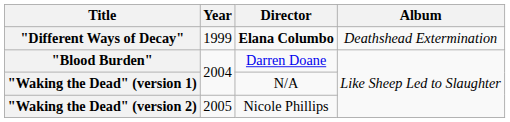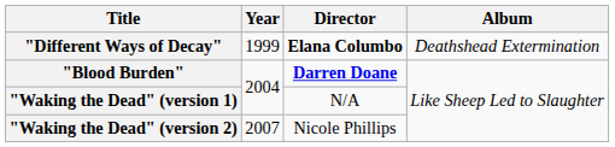 <table class="wikitable plainrowheaders" style="text-align:center;">
 <tr>
 <th>Title</th>
 <th>Year</th>
 <th>Director</th>
 <th>Album</th>
 </tr>
 <tr>
 <th scope="row">"Different Ways of Decay"</th>
 <td>1999</td>
 <td><strong>Elana Columbo</strong></td>
 <td><em>Deathshead Extermination</em></td>
 </tr>
 <tr>
 <th scope="row">"Blood Burden"</th>
 <td rowspan="2">2004</td>
-<td><a href='#'>Darren Doane</a></td>
+<td><strong><a href='#'>Darren Doane</a></strong></td>
 <td rowspan="3"><em>Like Sheep Led to Slaughter</em></td>
 </tr>
 <tr>
 <th scope="row">"Waking the Dead" (version 1)</th>
 <td>N/A</td>
 </tr>
 <tr>
 <th scope="row">"Waking the Dead" (version 2)</th>
-<td>2005</td>
+<td>2007</td>
 <td>Nicole Phillips</td>
 </tr>
 </table>
